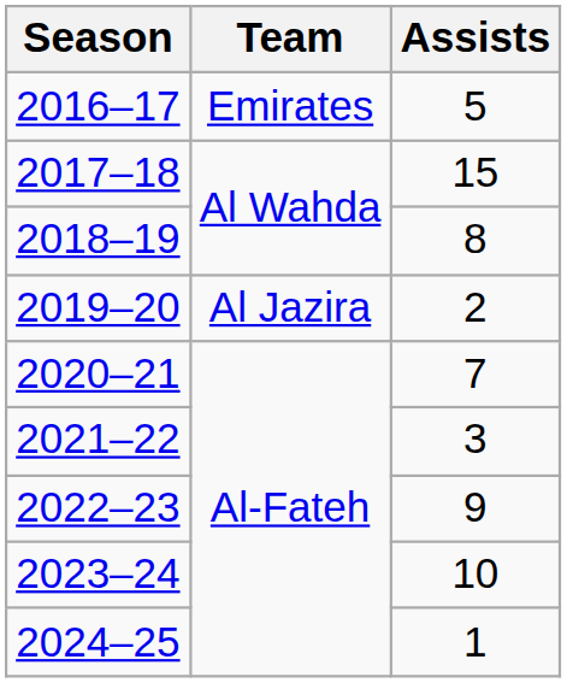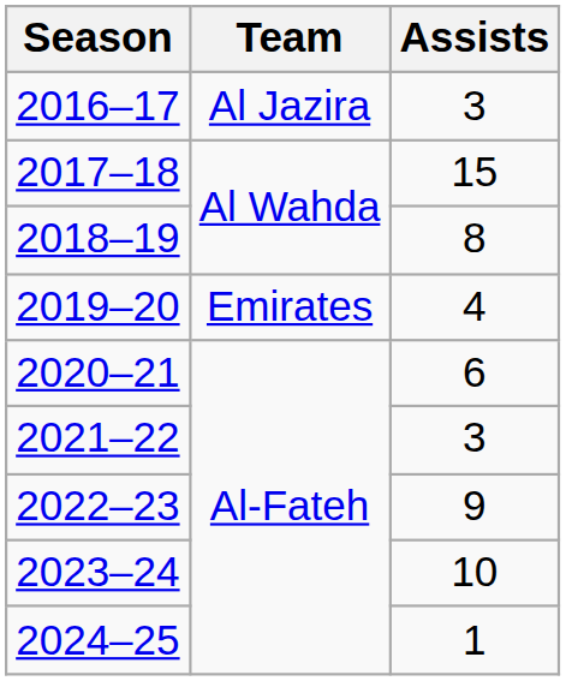 <table class="wikitable" style="text-align: center;">
 <tr>
 <th>Season</th>
 <th>Team</th>
 <th>Assists</th>
 </tr>
 <tr>
 <td><a href='#'>2016–17</a></td>
-<td rowspan="1"><a href='#'>Emirates</a></td>
-<td>5</td>
+<td rowspan="1"><a href='#'>Al Jazira</a></td>
+<td>3</td>
 </tr>
 <tr>
 <td><a href='#'>2017–18</a></td>
 <td rowspan="2"><a href='#'>Al Wahda</a></td>
 <td>15</td>
 </tr>
 <tr>
 <td><a href='#'>2018–19</a></td>
 <td>8</td>
 </tr>
 <tr>
 <td><a href='#'>2019–20</a></td>
-<td rowspan="1"><a href='#'>Al Jazira</a></td>
-<td>2</td>
+<td rowspan="1"><a href='#'>Emirates</a></td>
+<td>4</td>
 </tr>
 <tr>
 <td><a href='#'>2020–21</a></td>
 <td rowspan="5"><a href='#'>Al-Fateh</a></td>
-<td>7</td>
+<td>6</td>
 </tr>
 <tr>
 <td><a href='#'>2021–22</a></td>
 <td>3</td>
 </tr>
 <tr>
 <td><a href='#'>2022–23</a></td>
 <td>9</td>
 </tr>
 <tr>
 <td><a href='#'>2023–24</a></td>
 <td>10</td>
 </tr>
 <tr>
 <td><a href='#'>2024–25</a></td>
 <td>1</td>
 </tr>
 </table>
